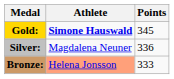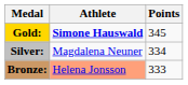 <table class="wikitable">
 <tr>
 <th><strong>Medal</strong></th>
 <th><strong>Athlete</strong></th>
 <th><strong>Points</strong></th>
 </tr>
 <tr>
 <td style="text-align:center;background-color:gold;"><strong>Gold:</strong></td>
 <td> <strong><a href='#'>Simone Hauswald</a></strong></td>
 <td>345</td>
 </tr>
 <tr>
 <td style="text-align:center;background-color:silver;"><strong>Silver:</strong></td>
 <td> <a href='#'>Magdalena Neuner</a></td>
-<td>336</td>
+<td>334</td>
 </tr>
 <tr>
 <td style="text-align:center;background-color:#CC9966;"><strong>Bronze:</strong></td>
 <td style="background: lightsalmon;"> <a href='#'>Helena Jonsson</a></td>
 <td>333</td>
 </tr>
 </table>
